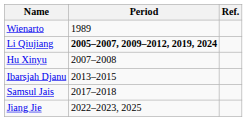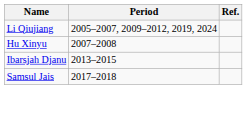 <table class="wikitable">
 <tr>
 <th>Name</th>
 <th>Period</th>
 <th>Ref.</th>
 </tr>
 <tr>
-<td> <a href='#'>Wienarto</a></td>
-<td>1989</td>
-<td></td>
-</tr>
-<tr>
 <td> <a href='#'>Li Qiujiang</a></td>
-<td><strong>2005–2007, 2009–2012, 2019, 2024</strong></td>
+<td>2005–2007, 2009–2012, 2019, 2024</td>
 <td></td>
 </tr>
 <tr>
 <td> <a href='#'>Hu Xinyu</a></td>
 <td>2007–2008</td>
 <td></td>
 </tr>
 <tr>
 <td> <a href='#'>Ibarsjah Djanu</a></td>
 <td>2013–2015</td>
 <td></td>
 </tr>
 <tr>
 <td> <a href='#'>Samsul Jais</a></td>
 <td>2017–2018</td>
 <td></td>
 </tr>
-<tr>
-<td> <a href='#'>Jiang Jie</a></td>
-<td>2022–2023, 2025</td>
-<td></td>
-</tr>
 </table>
